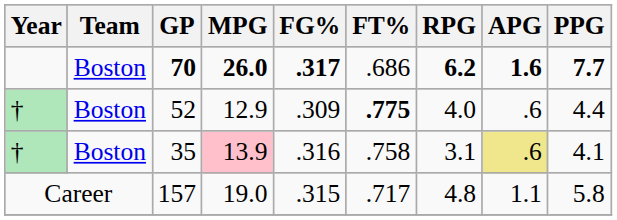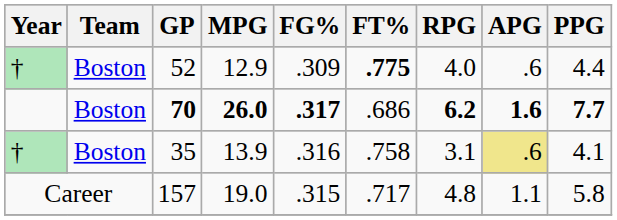 <table class="wikitable sortable" style="font-size:95%; text-align:right;">
 <tr>
 <th>Year</th>
 <th>Team</th>
 <th>GP</th>
 <th>MPG</th>
 <th>FG%</th>
 <th>FT%</th>
 <th>RPG</th>
 <th>APG</th>
 <th>PPG</th>
+</tr>
+<tr>
+<td style="text-align:left;background:#afe6ba;">†</td>
+<td style="text-align:left;"><a href='#'>Boston</a></td>
+<td>52</td>
+<td>12.9</td>
+<td>.309</td>
+<td><strong>.775</strong></td>
+<td>4.0</td>
+<td>.6</td>
+<td>4.4</td>
 </tr>
 <tr>
 <td style="text-align:left;"></td>
 <td style="text-align:left;"><a href='#'>Boston</a></td>
 <td><strong>70</strong></td>
 <td><strong>26.0</strong></td>
 <td><strong>.317</strong></td>
 <td>.686</td>
 <td><strong>6.2</strong></td>
 <td><strong>1.6</strong></td>
 <td><strong>7.7</strong></td>
 </tr>
 <tr>
 <td style="text-align:left;background:#afe6ba;">†</td>
 <td style="text-align:left;"><a href='#'>Boston</a></td>
-<td>52</td>
-<td>12.9</td>
-<td>.309</td>
-<td><strong>.775</strong></td>
-<td>4.0</td>
-<td>.6</td>
-<td>4.4</td>
-</tr>
-<tr>
-<td style="text-align:left;background:#afe6ba;">†</td>
-<td style="text-align:left;"><a href='#'>Boston</a></td>
 <td>35</td>
-<td style="background: pink;">13.9</td>
+<td>13.9</td>
 <td>.316</td>
 <td>.758</td>
 <td>3.1</td>
 <td style="background: khaki;">.6</td>
 <td>4.1</td>
 </tr>
 <tr class="sortbottom">
 <td style="text-align:center;" colspan="2">Career</td>
 <td>157</td>
 <td>19.0</td>
 <td>.315</td>
 <td>.717</td>
 <td>4.8</td>
 <td>1.1</td>
 <td>5.8</td>
 </tr>
 <tr>
 </tr>
 </table>
